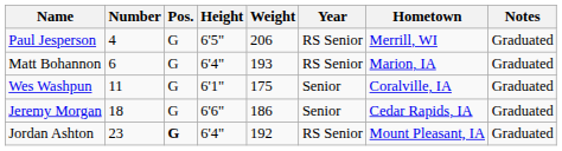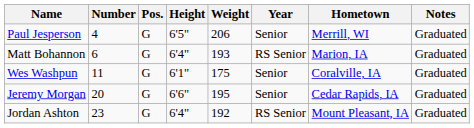 <table class="wikitable sortable" border="1">
 <tr>
 <th>Name</th>
 <th>Number</th>
 <th>Pos.</th>
 <th>Height</th>
 <th>Weight</th>
 <th>Year</th>
 <th>Hometown</th>
 <th class="unsortable">Notes</th>
 </tr>
 <tr>
 <td><a href='#'>Paul Jesperson</a></td>
 <td>4</td>
 <td>G</td>
 <td>6'5"</td>
 <td>206</td>
-<td>RS Senior</td>
+<td>Senior</td>
 <td><a href='#'>Merrill, WI</a></td>
 <td>Graduated</td>
 </tr>
 <tr>
 <td>Matt Bohannon</td>
 <td>6</td>
 <td>G</td>
 <td>6'4"</td>
 <td>193</td>
 <td>RS Senior</td>
 <td><a href='#'>Marion, IA</a></td>
 <td>Graduated</td>
 </tr>
 <tr>
 <td><a href='#'>Wes Washpun</a></td>
 <td>11</td>
 <td>G</td>
 <td>6'1"</td>
 <td>175</td>
 <td>Senior</td>
 <td><a href='#'>Coralville, IA</a></td>
 <td>Graduated</td>
 </tr>
 <tr>
 <td><a href='#'>Jeremy Morgan</a></td>
-<td>18</td>
+<td>20</td>
 <td>G</td>
 <td>6'6"</td>
-<td>186</td>
+<td>195</td>
 <td>Senior</td>
 <td><a href='#'>Cedar Rapids, IA</a></td>
 <td>Graduated</td>
 </tr>
 <tr>
 <td>Jordan Ashton</td>
 <td>23</td>
-<td><strong>G</strong></td>
+<td>G</td>
 <td>6'4"</td>
 <td>192</td>
 <td>RS Senior</td>
 <td><a href='#'>Mount Pleasant, IA</a></td>
 <td>Graduated</td>
 </tr>
 </table>
